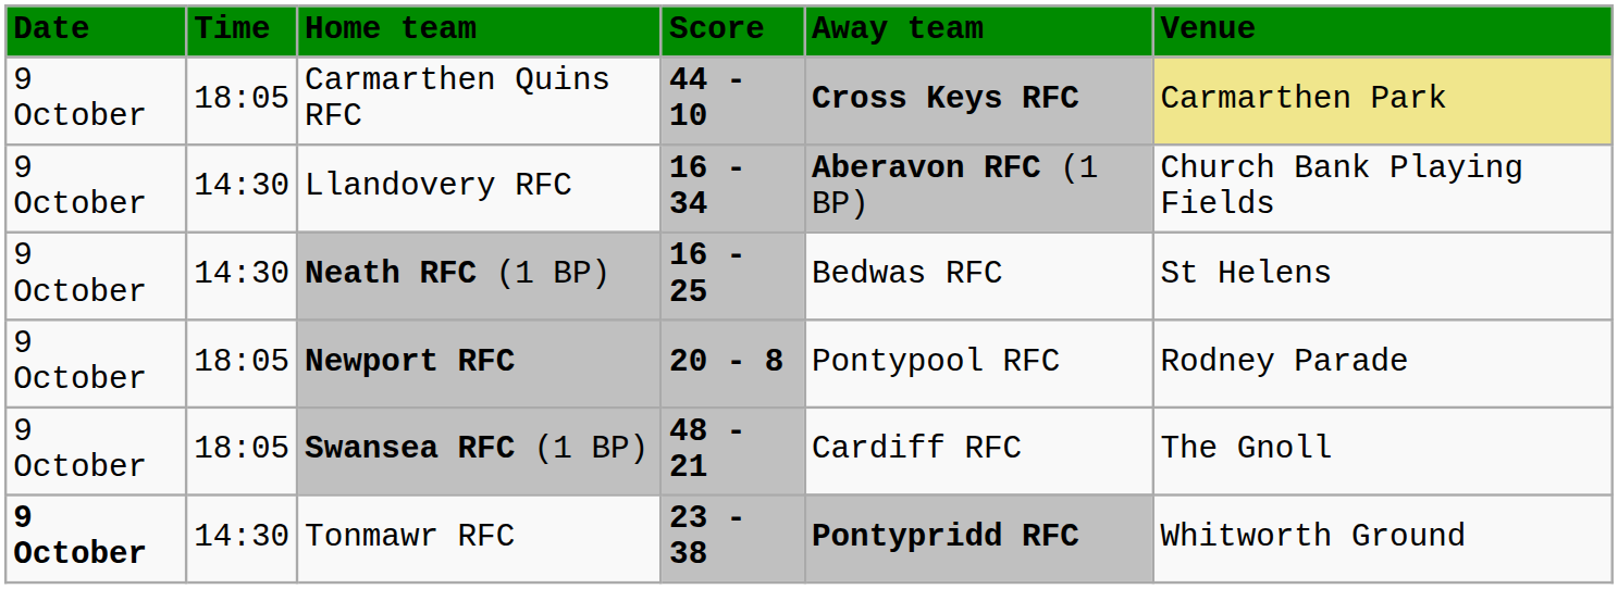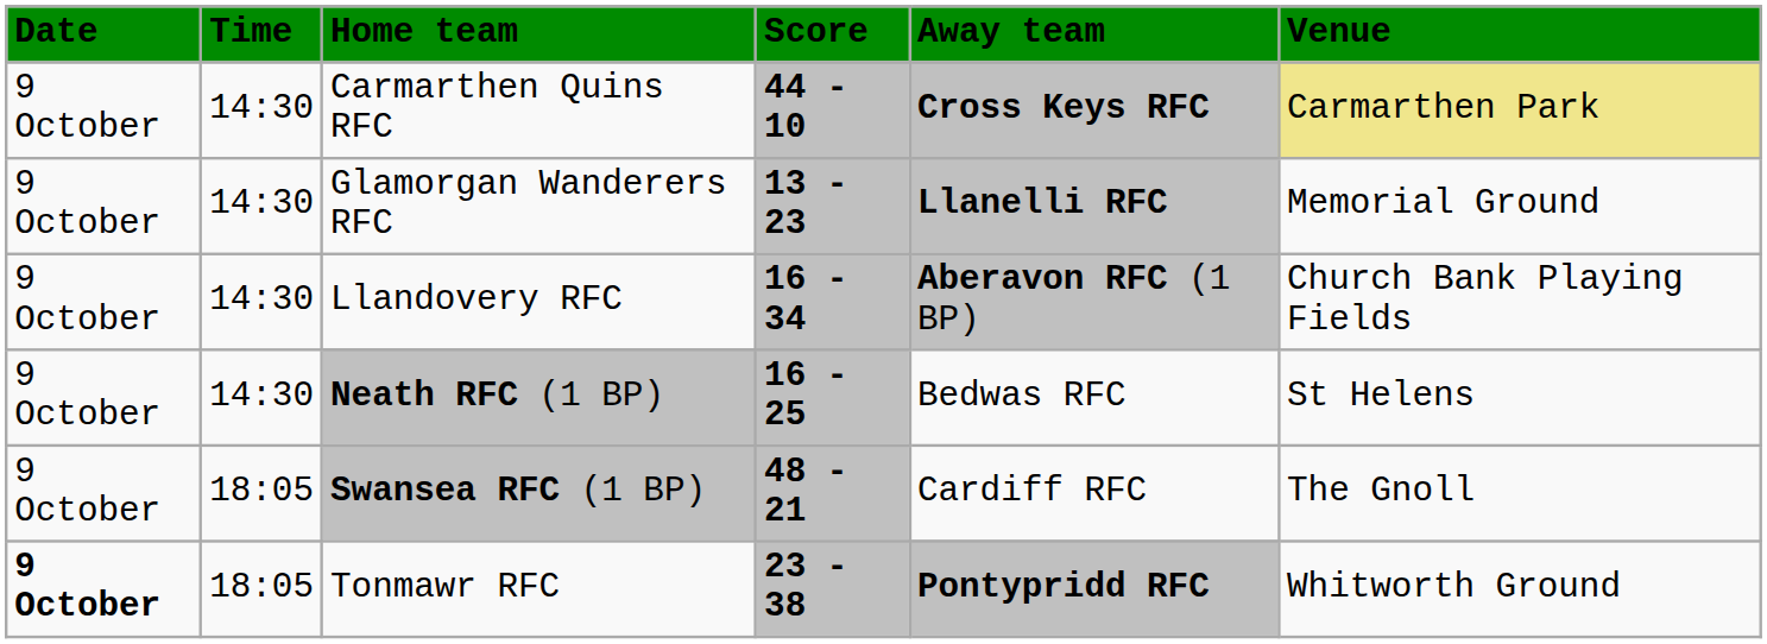 <table class="wikitable" style="margin:0.5em auto; font-size:95%">
 <tr bgcolor="#008B00">
 <td><strong>Date</strong></td>
 <td><strong>Time</strong></td>
 <td><strong>Home team</strong></td>
 <td><strong>Score</strong></td>
 <td><strong>Away team</strong></td>
 <td><strong>Venue</strong></td>
 </tr>
 <tr>
 <td>9 October</td>
-<td>18:05</td>
+<td>14:30</td>
 <td>Carmarthen Quins RFC</td>
 <td bgcolor="silver"><strong>44 - 10</strong></td>
 <td bgcolor="silver"><strong>Cross Keys RFC</strong></td>
 <td style="background: khaki;">Carmarthen Park</td>
+</tr>
+<tr>
+<td>9 October</td>
+<td>14:30</td>
+<td>Glamorgan Wanderers RFC</td>
+<td bgcolor="silver"><strong>13 - 23</strong></td>
+<td bgcolor="silver"><strong>Llanelli RFC</strong></td>
+<td>Memorial Ground</td>
 </tr>
 <tr>
 <td>9 October</td>
 <td>14:30</td>
 <td>Llandovery RFC</td>
 <td bgcolor="silver"><strong>16 - 34</strong></td>
 <td bgcolor="silver"><strong>Aberavon RFC</strong> (1 BP)</td>
 <td>Church Bank Playing Fields</td>
 </tr>
 <tr>
 <td>9 October</td>
 <td>14:30</td>
 <td bgcolor="silver"><strong>Neath RFC</strong> (1 BP)</td>
 <td bgcolor="silver"><strong>16 - 25</strong></td>
 <td>Bedwas RFC</td>
 <td>St Helens</td>
 </tr>
 <tr>
 <td>9 October</td>
 <td>18:05</td>
-<td bgcolor="silver"><strong>Newport RFC</strong></td>
-<td bgcolor="silver"><strong>20 - 8</strong></td>
-<td>Pontypool RFC</td>
-<td>Rodney Parade</td>
-</tr>
-<tr>
-<td>9 October</td>
-<td>18:05</td>
 <td bgcolor="silver"><strong>Swansea RFC</strong> (1 BP)</td>
 <td bgcolor="silver"><strong>48 - 21</strong></td>
 <td>Cardiff RFC</td>
 <td>The Gnoll</td>
 </tr>
 <tr>
 <td><strong>9 October</strong></td>
-<td>14:30</td>
+<td>18:05</td>
 <td>Tonmawr RFC</td>
 <td bgcolor="silver"><strong>23 - 38</strong></td>
 <td bgcolor="silver"><strong>Pontypridd RFC</strong></td>
 <td>Whitworth Ground</td>
 </tr>
 </table>
